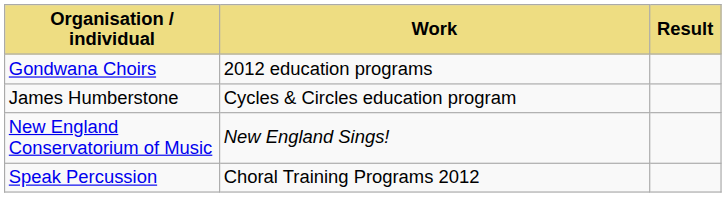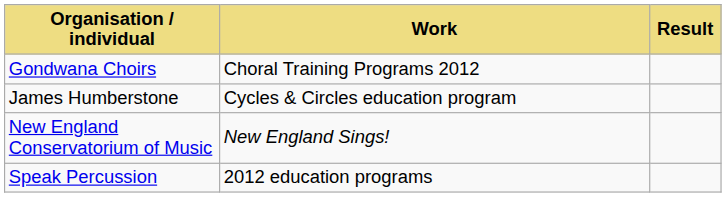 <table class="wikitable" width=100%>
 <tr>
 <th style="width:30%;background:#EEDD82;">Organisation / individual</th>
 <th style="width:60%;background:#EEDD82;">Work</th>
 <th style="width:10%;background:#EEDD82;">Result<br></th>
 </tr>
 <tr>
 <td><a href='#'>Gondwana Choirs</a></td>
-<td>2012 education programs</td>
+<td>Choral Training Programs 2012</td>
 <td></td>
 </tr>
 <tr>
 <td>James Humberstone</td>
 <td>Cycles & Circles education program</td>
 <td></td>
 </tr>
 <tr>
 <td><a href='#'>New England Conservatorium of Music</a></td>
 <td><em>New England Sings!</em></td>
 <td></td>
 </tr>
 <tr>
 <td><a href='#'>Speak Percussion</a></td>
-<td>Choral Training Programs 2012</td>
+<td>2012 education programs</td>
 <td></td>
 </tr>
 </table>
